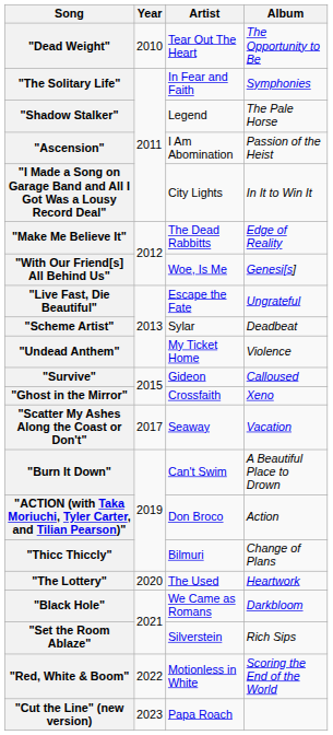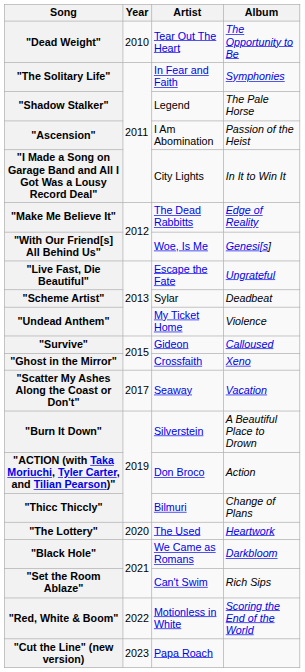 <table class="wikitable plainrowheaders" style="width:50%;">
 <tr>
 <th>Song</th>
 <th>Year</th>
 <th>Artist</th>
 <th>Album</th>
 </tr>
 <tr>
 <th scope="row">"Dead Weight"</th>
 <td>2010</td>
 <td><a href='#'>Tear Out The Heart</a></td>
 <td><em><a href='#'>The Opportunity to Be</a></em></td>
 </tr>
 <tr>
 <th scope="row">"The Solitary Life"</th>
 <td rowspan=4>2011</td>
 <td><a href='#'>In Fear and Faith</a></td>
 <td><em><a href='#'>Symphonies</a></em></td>
 </tr>
 <tr>
 <th scope="row">"Shadow Stalker"</th>
 <td>Legend</td>
 <td><em>The Pale Horse</em></td>
 </tr>
 <tr>
 <th scope="row">"Ascension"</th>
 <td>I Am Abomination</td>
 <td><em>Passion of the Heist</em></td>
 </tr>
 <tr>
 <th scope="row">"I Made a Song on Garage Band and All I Got Was a Lousy Record Deal"</th>
 <td>City Lights</td>
 <td><em>In It to Win It</em></td>
 </tr>
 <tr>
 <th scope="row">"Make Me Believe It"</th>
 <td rowspan=2>2012</td>
 <td><a href='#'>The Dead Rabbitts</a></td>
 <td><em><a href='#'>Edge of Reality</a></em></td>
 </tr>
 <tr>
 <th scope="row">"With Our Friend[s] All Behind Us"</th>
 <td><a href='#'>Woe, Is Me</a></td>
 <td><em><a href='#'>Genesi[s</a>]</em></td>
 </tr>
 <tr>
 <th scope="row">"Live Fast, Die Beautiful"</th>
 <td rowspan=3>2013</td>
 <td><a href='#'>Escape the Fate</a></td>
 <td><em><a href='#'>Ungrateful</a></em></td>
 </tr>
 <tr>
 <th scope="row">"Scheme Artist"</th>
 <td>Sylar</td>
 <td><em>Deadbeat</em></td>
 </tr>
 <tr>
 <th scope="row">"Undead Anthem"</th>
 <td><a href='#'>My Ticket Home</a></td>
 <td><em>Violence</em></td>
 </tr>
 <tr>
 <th scope="row">"Survive"</th>
 <td rowspan=2>2015</td>
 <td><a href='#'>Gideon</a></td>
 <td><em><a href='#'>Calloused</a></em></td>
 </tr>
 <tr>
 <th scope="row">"Ghost in the Mirror"</th>
 <td><a href='#'>Crossfaith</a></td>
 <td><em><a href='#'>Xeno</a></em></td>
 </tr>
 <tr>
 <th scope="row">"Scatter My Ashes Along the Coast or Don't"</th>
 <td>2017</td>
 <td><a href='#'>Seaway</a></td>
 <td><em><a href='#'>Vacation</a></em></td>
 </tr>
 <tr>
 <th scope="row">"Burn It Down"</th>
 <td rowspan=3>2019</td>
-<td><a href='#'>Can't Swim</a></td>
+<td><a href='#'>Silverstein</a></td>
 <td><em>A Beautiful Place to Drown</em></td>
 </tr>
 <tr>
 <th scope="row">"ACTION (with <a href='#'>Taka Moriuchi</a>, <a href='#'>Tyler Carter</a>, and <a href='#'>Tilian Pearson</a>)"</th>
 <td><a href='#'>Don Broco</a></td>
 <td><em>Action</em></td>
 </tr>
 <tr>
 <th scope="row">"Thicc Thiccly"</th>
 <td><a href='#'>Bilmuri</a></td>
 <td><em>Change of Plans</em></td>
 </tr>
 <tr>
 <th scope="row">"The Lottery"</th>
 <td>2020</td>
 <td><a href='#'>The Used</a></td>
 <td><em><a href='#'>Heartwork</a></em></td>
 </tr>
 <tr>
 <th scope="row">"Black Hole"</th>
 <td rowspan=2>2021</td>
 <td><a href='#'>We Came as Romans</a></td>
 <td><em><a href='#'>Darkbloom</a></em></td>
 </tr>
 <tr>
 <th scope="row">"Set the Room Ablaze"</th>
-<td><a href='#'>Silverstein</a></td>
+<td><a href='#'>Can't Swim</a></td>
 <td><em>Rich Sips</em></td>
 </tr>
 <tr>
 <th scope="row">"Red, White & Boom"</th>
 <td>2022</td>
 <td><a href='#'>Motionless in White</a></td>
 <td><em><a href='#'>Scoring the End of the World</a></em></td>
 </tr>
 <tr>
 <th scope="row">"Cut the Line" (new version)</th>
 <td>2023</td>
 <td><a href='#'>Papa Roach</a></td>
 <td></td>
 </tr>
 </table>
